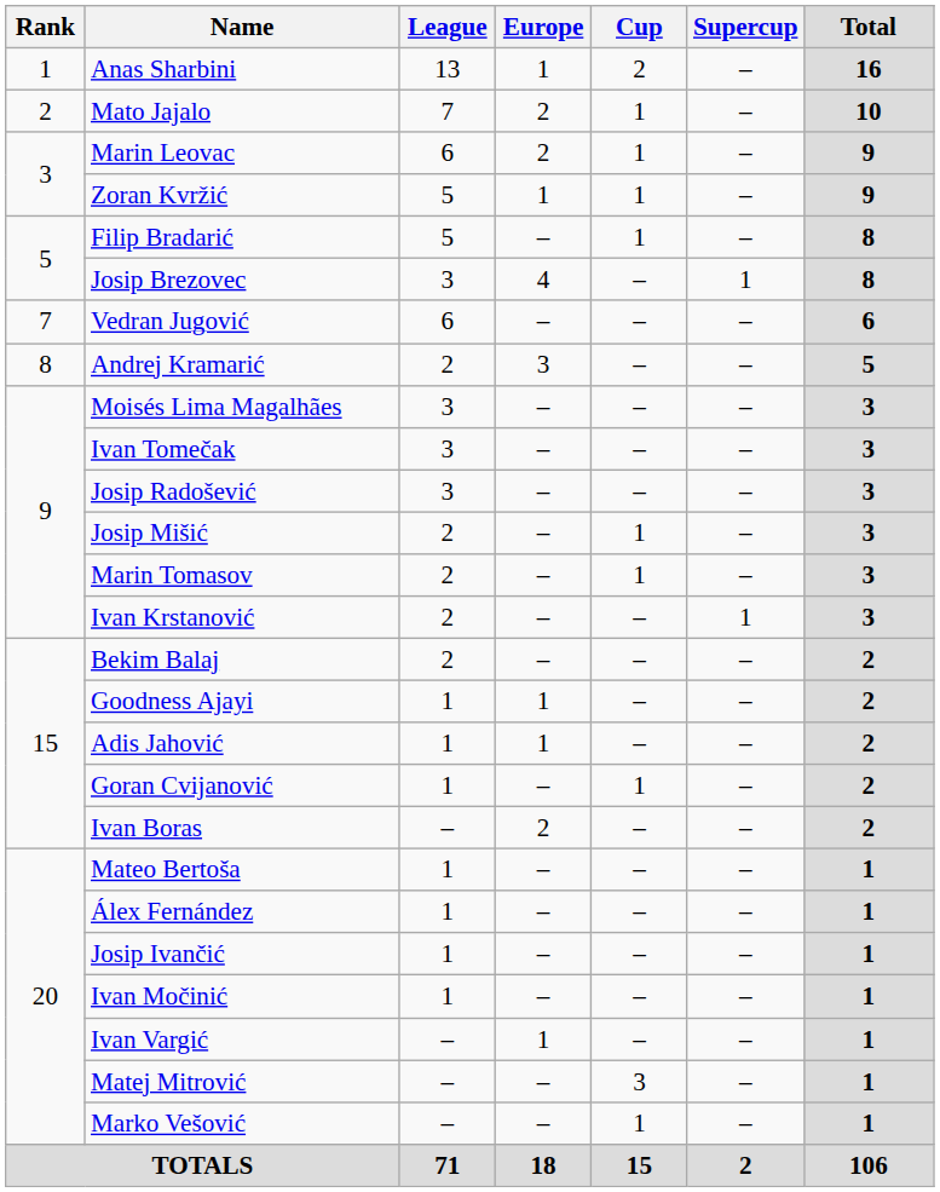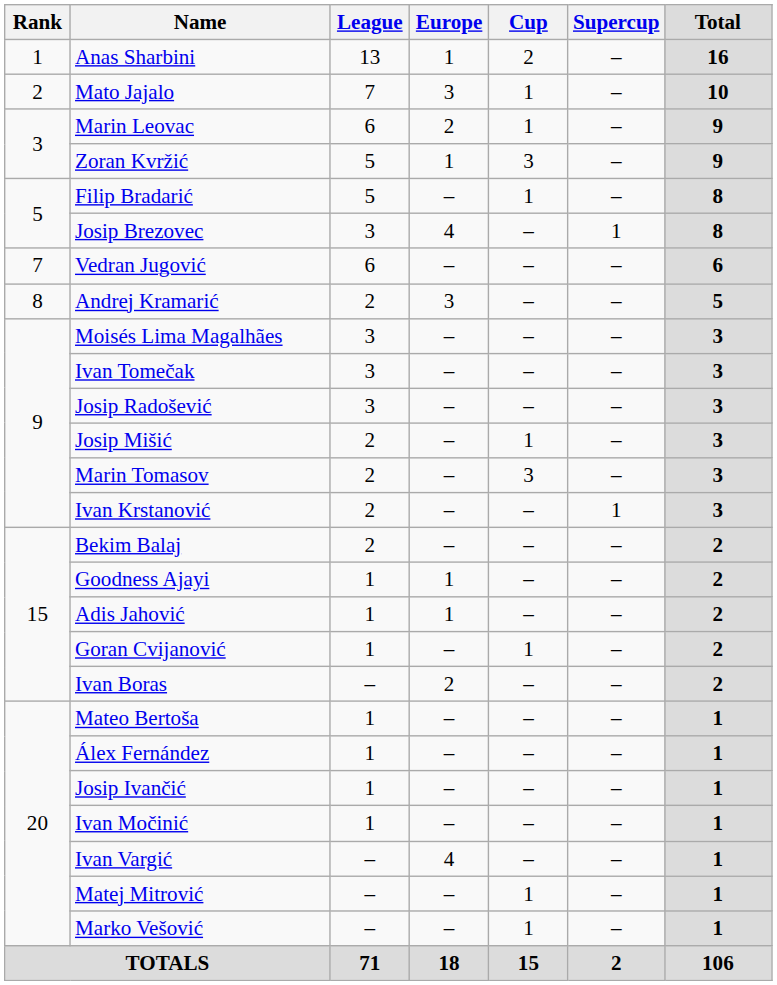 <table class="wikitable" style="font-size: 95%; text-align: center;">
 <tr>
 <th width=40>Rank</th>
 <th width=180>Name</th>
 <th width=50><a href='#'>League</a></th>
 <th width=50><a href='#'>Europe</a></th>
 <th width=50><a href='#'>Cup</a></th>
 <th width=50><a href='#'>Supercup</a></th>
 <th width=70 style="background: #DCDCDC">Total</th>
 </tr>
 <tr>
 <td rowspan=1>1</td>
 <td style="text-align:left;"> <a href='#'>Anas Sharbini</a></td>
 <td>13</td>
 <td>1</td>
 <td>2</td>
 <td>–</td>
 <th style="background: #DCDCDC">16</th>
 </tr>
 <tr>
 <td rowspan=1>2</td>
 <td style="text-align:left;"> <a href='#'>Mato Jajalo</a></td>
 <td>7</td>
-<td>2</td>
+<td>3</td>
 <td>1</td>
 <td>–</td>
 <th style="background: #DCDCDC">10</th>
 </tr>
 <tr>
 <td rowspan=2>3</td>
 <td style="text-align:left;"> <a href='#'>Marin Leovac</a></td>
 <td>6</td>
 <td>2</td>
 <td>1</td>
 <td>–</td>
 <th style="background: #DCDCDC">9</th>
 </tr>
 <tr>
 <td style="text-align:left;"> <a href='#'>Zoran Kvržić</a></td>
 <td>5</td>
 <td>1</td>
-<td>1</td>
+<td>3</td>
 <td>–</td>
 <th style="background: #DCDCDC">9</th>
 </tr>
 <tr>
 <td rowspan=2>5</td>
 <td style="text-align:left;"> <a href='#'>Filip Bradarić</a></td>
 <td>5</td>
 <td>–</td>
 <td>1</td>
 <td>–</td>
 <th style="background: #DCDCDC">8</th>
 </tr>
 <tr>
 <td style="text-align:left;"> <a href='#'>Josip Brezovec</a></td>
 <td>3</td>
 <td>4</td>
 <td>–</td>
 <td>1</td>
 <th style="background: #DCDCDC">8</th>
 </tr>
 <tr>
 <td rowspan=1>7</td>
 <td style="text-align:left;"> <a href='#'>Vedran Jugović</a></td>
 <td>6</td>
 <td>–</td>
 <td>–</td>
 <td>–</td>
 <th style="background: #DCDCDC">6</th>
 </tr>
 <tr>
 <td rowspan=1>8</td>
 <td style="text-align:left;"> <a href='#'>Andrej Kramarić</a></td>
 <td>2</td>
 <td>3</td>
 <td>–</td>
 <td>–</td>
 <th style="background: #DCDCDC">5</th>
 </tr>
 <tr>
 <td rowspan=6>9</td>
 <td style="text-align:left;"> <a href='#'>Moisés Lima Magalhães</a></td>
 <td>3</td>
 <td>–</td>
 <td>–</td>
 <td>–</td>
 <th style="background: #DCDCDC">3</th>
 </tr>
 <tr>
 <td style="text-align:left;"> <a href='#'>Ivan Tomečak</a></td>
 <td>3</td>
 <td>–</td>
 <td>–</td>
 <td>–</td>
 <th style="background: #DCDCDC">3</th>
 </tr>
 <tr>
 <td style="text-align:left;"> <a href='#'>Josip Radošević</a></td>
 <td>3</td>
 <td>–</td>
 <td>–</td>
 <td>–</td>
 <th style="background: #DCDCDC">3</th>
 </tr>
 <tr>
 <td style="text-align:left;"> <a href='#'>Josip Mišić</a></td>
 <td>2</td>
 <td>–</td>
 <td>1</td>
 <td>–</td>
 <th style="background: #DCDCDC">3</th>
 </tr>
 <tr>
 <td style="text-align:left;"> <a href='#'>Marin Tomasov</a></td>
 <td>2</td>
 <td>–</td>
-<td>1</td>
+<td>3</td>
 <td>–</td>
 <th style="background: #DCDCDC">3</th>
 </tr>
 <tr>
 <td style="text-align:left;"> <a href='#'>Ivan Krstanović</a></td>
 <td>2</td>
 <td>–</td>
 <td>–</td>
 <td>1</td>
 <th style="background: #DCDCDC">3</th>
 </tr>
 <tr>
 <td rowspan=5>15</td>
 <td style="text-align:left;"> <a href='#'>Bekim Balaj</a></td>
 <td>2</td>
 <td>–</td>
 <td>–</td>
 <td>–</td>
 <th style="background: #DCDCDC">2</th>
 </tr>
 <tr>
 <td style="text-align:left;"> <a href='#'>Goodness Ajayi</a></td>
 <td>1</td>
 <td>1</td>
 <td>–</td>
 <td>–</td>
 <th style="background: #DCDCDC">2</th>
 </tr>
 <tr>
 <td style="text-align:left;"> <a href='#'>Adis Jahović</a></td>
 <td>1</td>
 <td>1</td>
 <td>–</td>
 <td>–</td>
 <th style="background: #DCDCDC">2</th>
 </tr>
 <tr>
 <td style="text-align:left;"> <a href='#'>Goran Cvijanović</a></td>
 <td>1</td>
 <td>–</td>
 <td>1</td>
 <td>–</td>
 <th style="background: #DCDCDC">2</th>
 </tr>
 <tr>
 <td style="text-align:left;"> <a href='#'>Ivan Boras</a></td>
 <td>–</td>
 <td>2</td>
 <td>–</td>
 <td>–</td>
 <th style="background: #DCDCDC">2</th>
 </tr>
 <tr>
 <td rowspan=7>20</td>
 <td style="text-align:left;"> <a href='#'>Mateo Bertoša</a></td>
 <td>1</td>
 <td>–</td>
 <td>–</td>
 <td>–</td>
 <th style="background: #DCDCDC">1</th>
 </tr>
 <tr>
 <td style="text-align:left;"> <a href='#'>Álex Fernández</a></td>
 <td>1</td>
 <td>–</td>
 <td>–</td>
 <td>–</td>
 <th style="background: #DCDCDC">1</th>
 </tr>
 <tr>
 <td style="text-align:left;"> <a href='#'>Josip Ivančić</a></td>
 <td>1</td>
 <td>–</td>
 <td>–</td>
 <td>–</td>
 <th style="background: #DCDCDC">1</th>
 </tr>
 <tr>
 <td style="text-align:left;"> <a href='#'>Ivan Močinić</a></td>
 <td>1</td>
 <td>–</td>
 <td>–</td>
 <td>–</td>
 <th style="background: #DCDCDC">1</th>
 </tr>
 <tr>
 <td style="text-align:left;"> <a href='#'>Ivan Vargić</a></td>
 <td>–</td>
-<td>1</td>
+<td>4</td>
 <td>–</td>
 <td>–</td>
 <th style="background: #DCDCDC">1</th>
 </tr>
 <tr>
 <td style="text-align:left;"> <a href='#'>Matej Mitrović</a></td>
 <td>–</td>
 <td>–</td>
-<td>3</td>
+<td>1</td>
 <td>–</td>
 <th style="background: #DCDCDC">1</th>
 </tr>
 <tr>
 <td style="text-align:left;"> <a href='#'>Marko Vešović</a></td>
 <td>–</td>
 <td>–</td>
 <td>1</td>
 <td>–</td>
 <th style="background: #DCDCDC">1</th>
 </tr>
 <tr>
 <th colspan="2" align="center" style="background: #DCDCDC">TOTALS</th>
 <th style="background: #DCDCDC">71</th>
 <th style="background: #DCDCDC">18</th>
 <th style="background: #DCDCDC">15</th>
 <th style="background: #DCDCDC">2</th>
 <th style="background: #DCDCDC">106</th>
 </tr>
 </table>
